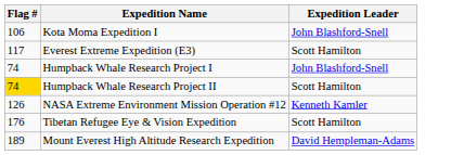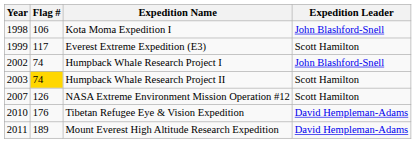 <table class="wikitable">
 <tr>
+<th>Year</th>
 <th>Flag #</th>
 <th>Expedition Name</th>
 <th>Expedition Leader</th>
 </tr>
 <tr style="text-align:left;">
+<td>1998</td>
 <td>106</td>
 <td>Kota Moma Expedition I</td>
 <td><a href='#'>John Blashford-Snell</a></td>
 </tr>
 <tr>
+<td>1999</td>
 <td>117</td>
 <td>Everest Extreme Expedition (E3)</td>
 <td>Scott Hamilton</td>
 </tr>
 <tr>
+<td>2002</td>
 <td>74</td>
 <td>Humpback Whale Research Project I</td>
 <td><a href='#'>John Blashford-Snell</a></td>
 </tr>
 <tr>
+<td>2003</td>
 <td style="background: gold;">74</td>
 <td>Humpback Whale Research Project II</td>
 <td>Scott Hamilton</td>
 </tr>
 <tr>
+<td>2007</td>
 <td>126</td>
 <td NEEMO 12>NASA Extreme Environment Mission Operation #12</td>
-<td><a href='#'>Kenneth Kamler</a></td>
-</tr>
-<tr>
-<td>176</td>
-<td>Tibetan Refugee Eye & Vision Expedition</td>
 <td>Scott Hamilton</td>
 </tr>
 <tr>
+<td>2010</td>
+<td>176</td>
+<td>Tibetan Refugee Eye & Vision Expedition</td>
+<td><a href='#'>David Hempleman-Adams</a></td>
+</tr>
+<tr>
+<td>2011</td>
 <td>189</td>
 <td>Mount Everest High Altitude Research Expedition</td>
 <td><a href='#'>David Hempleman-Adams</a></td>
 </tr>
 </table>
